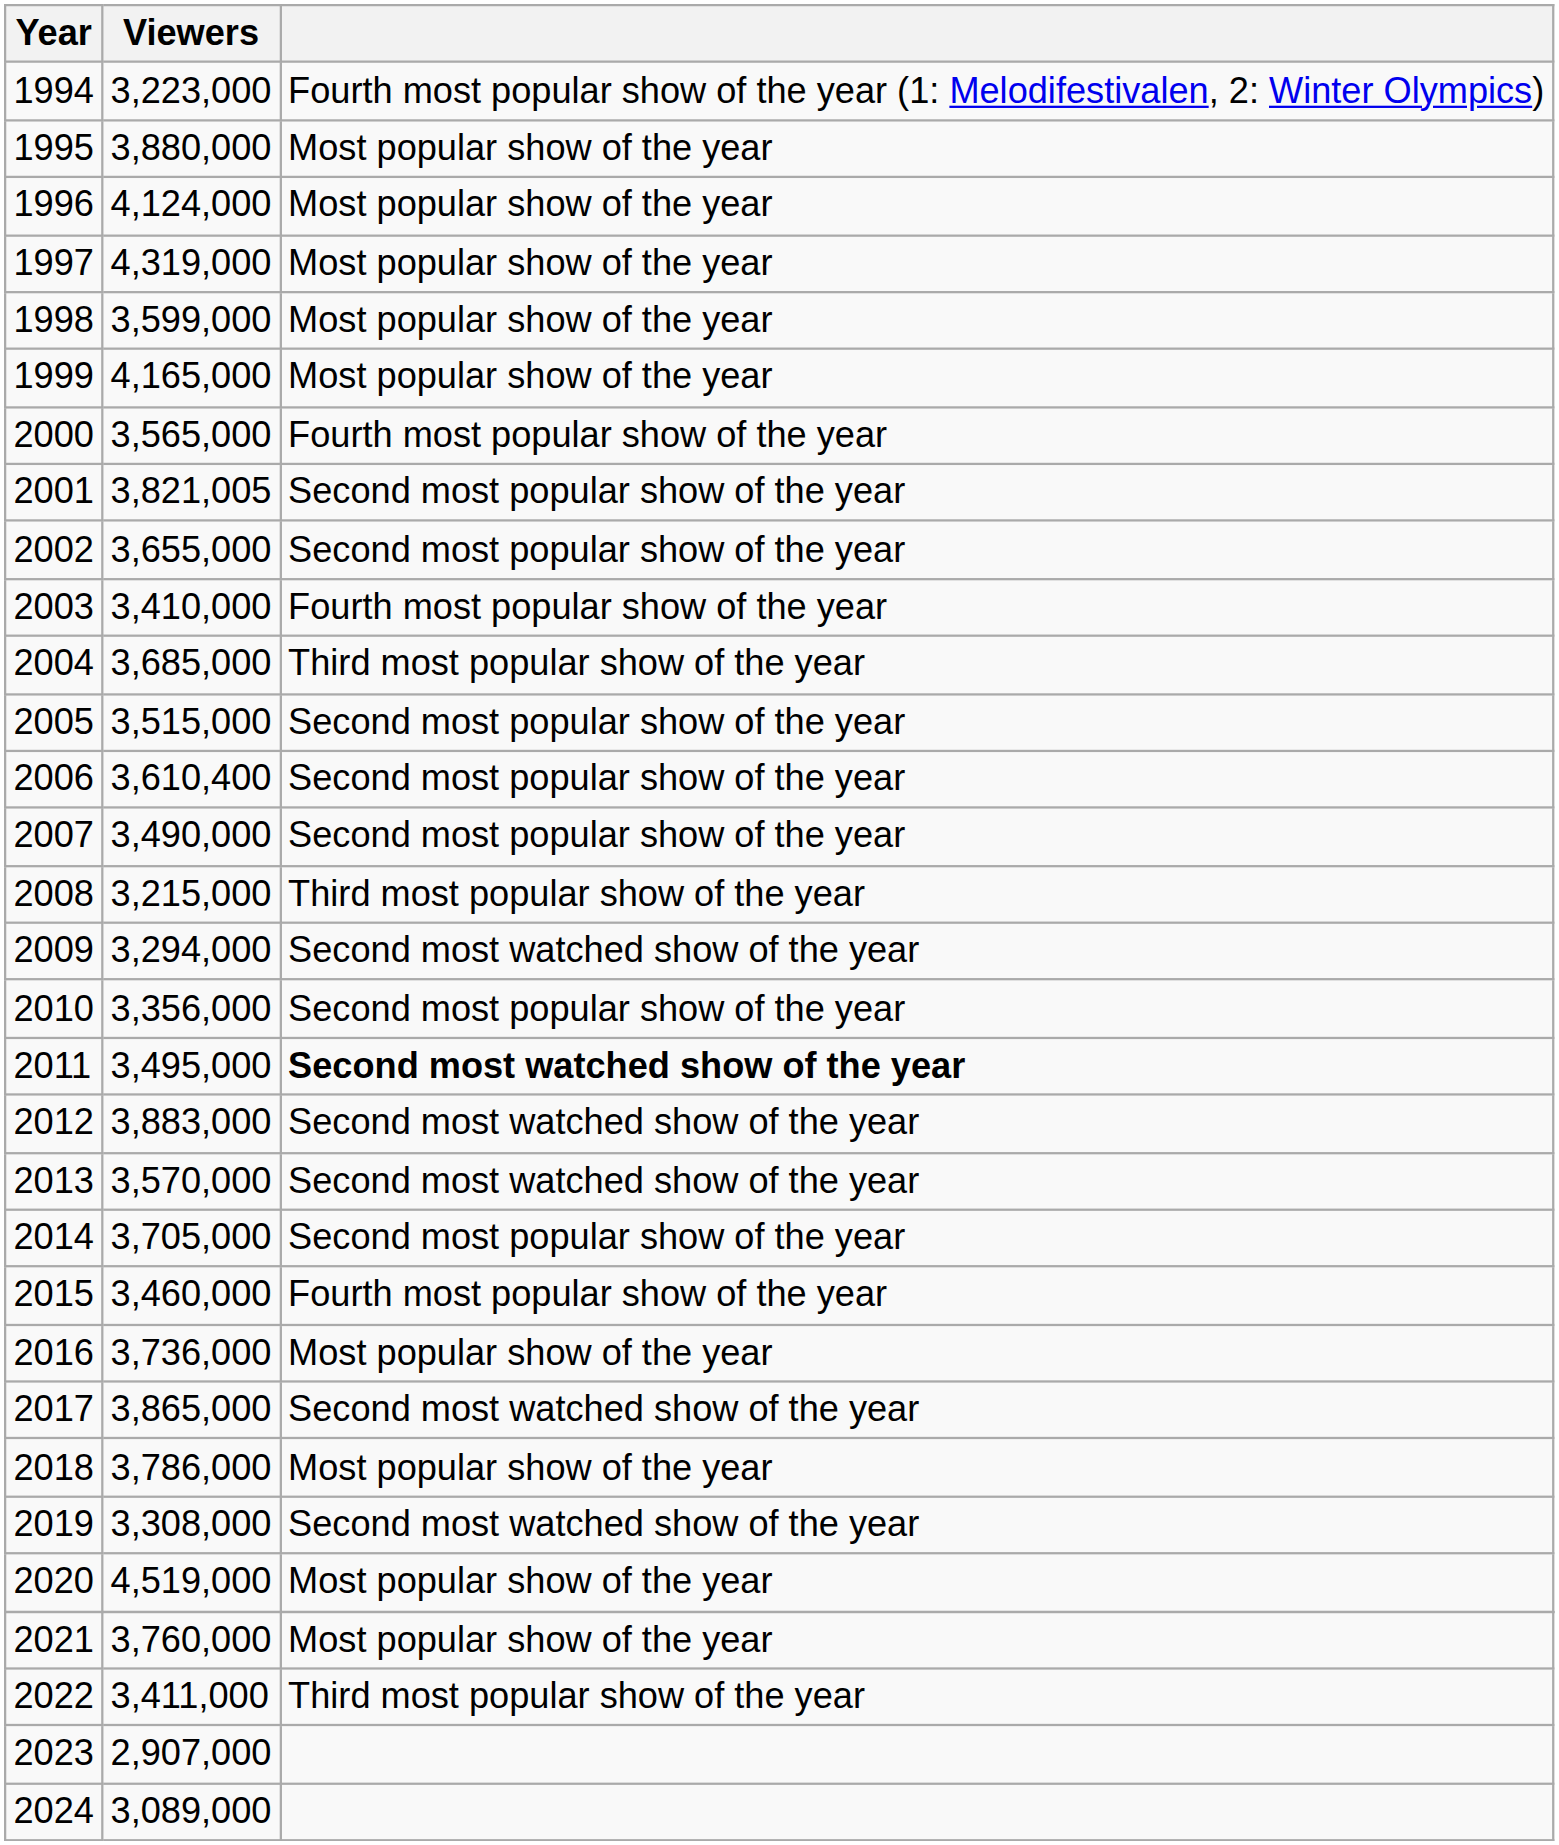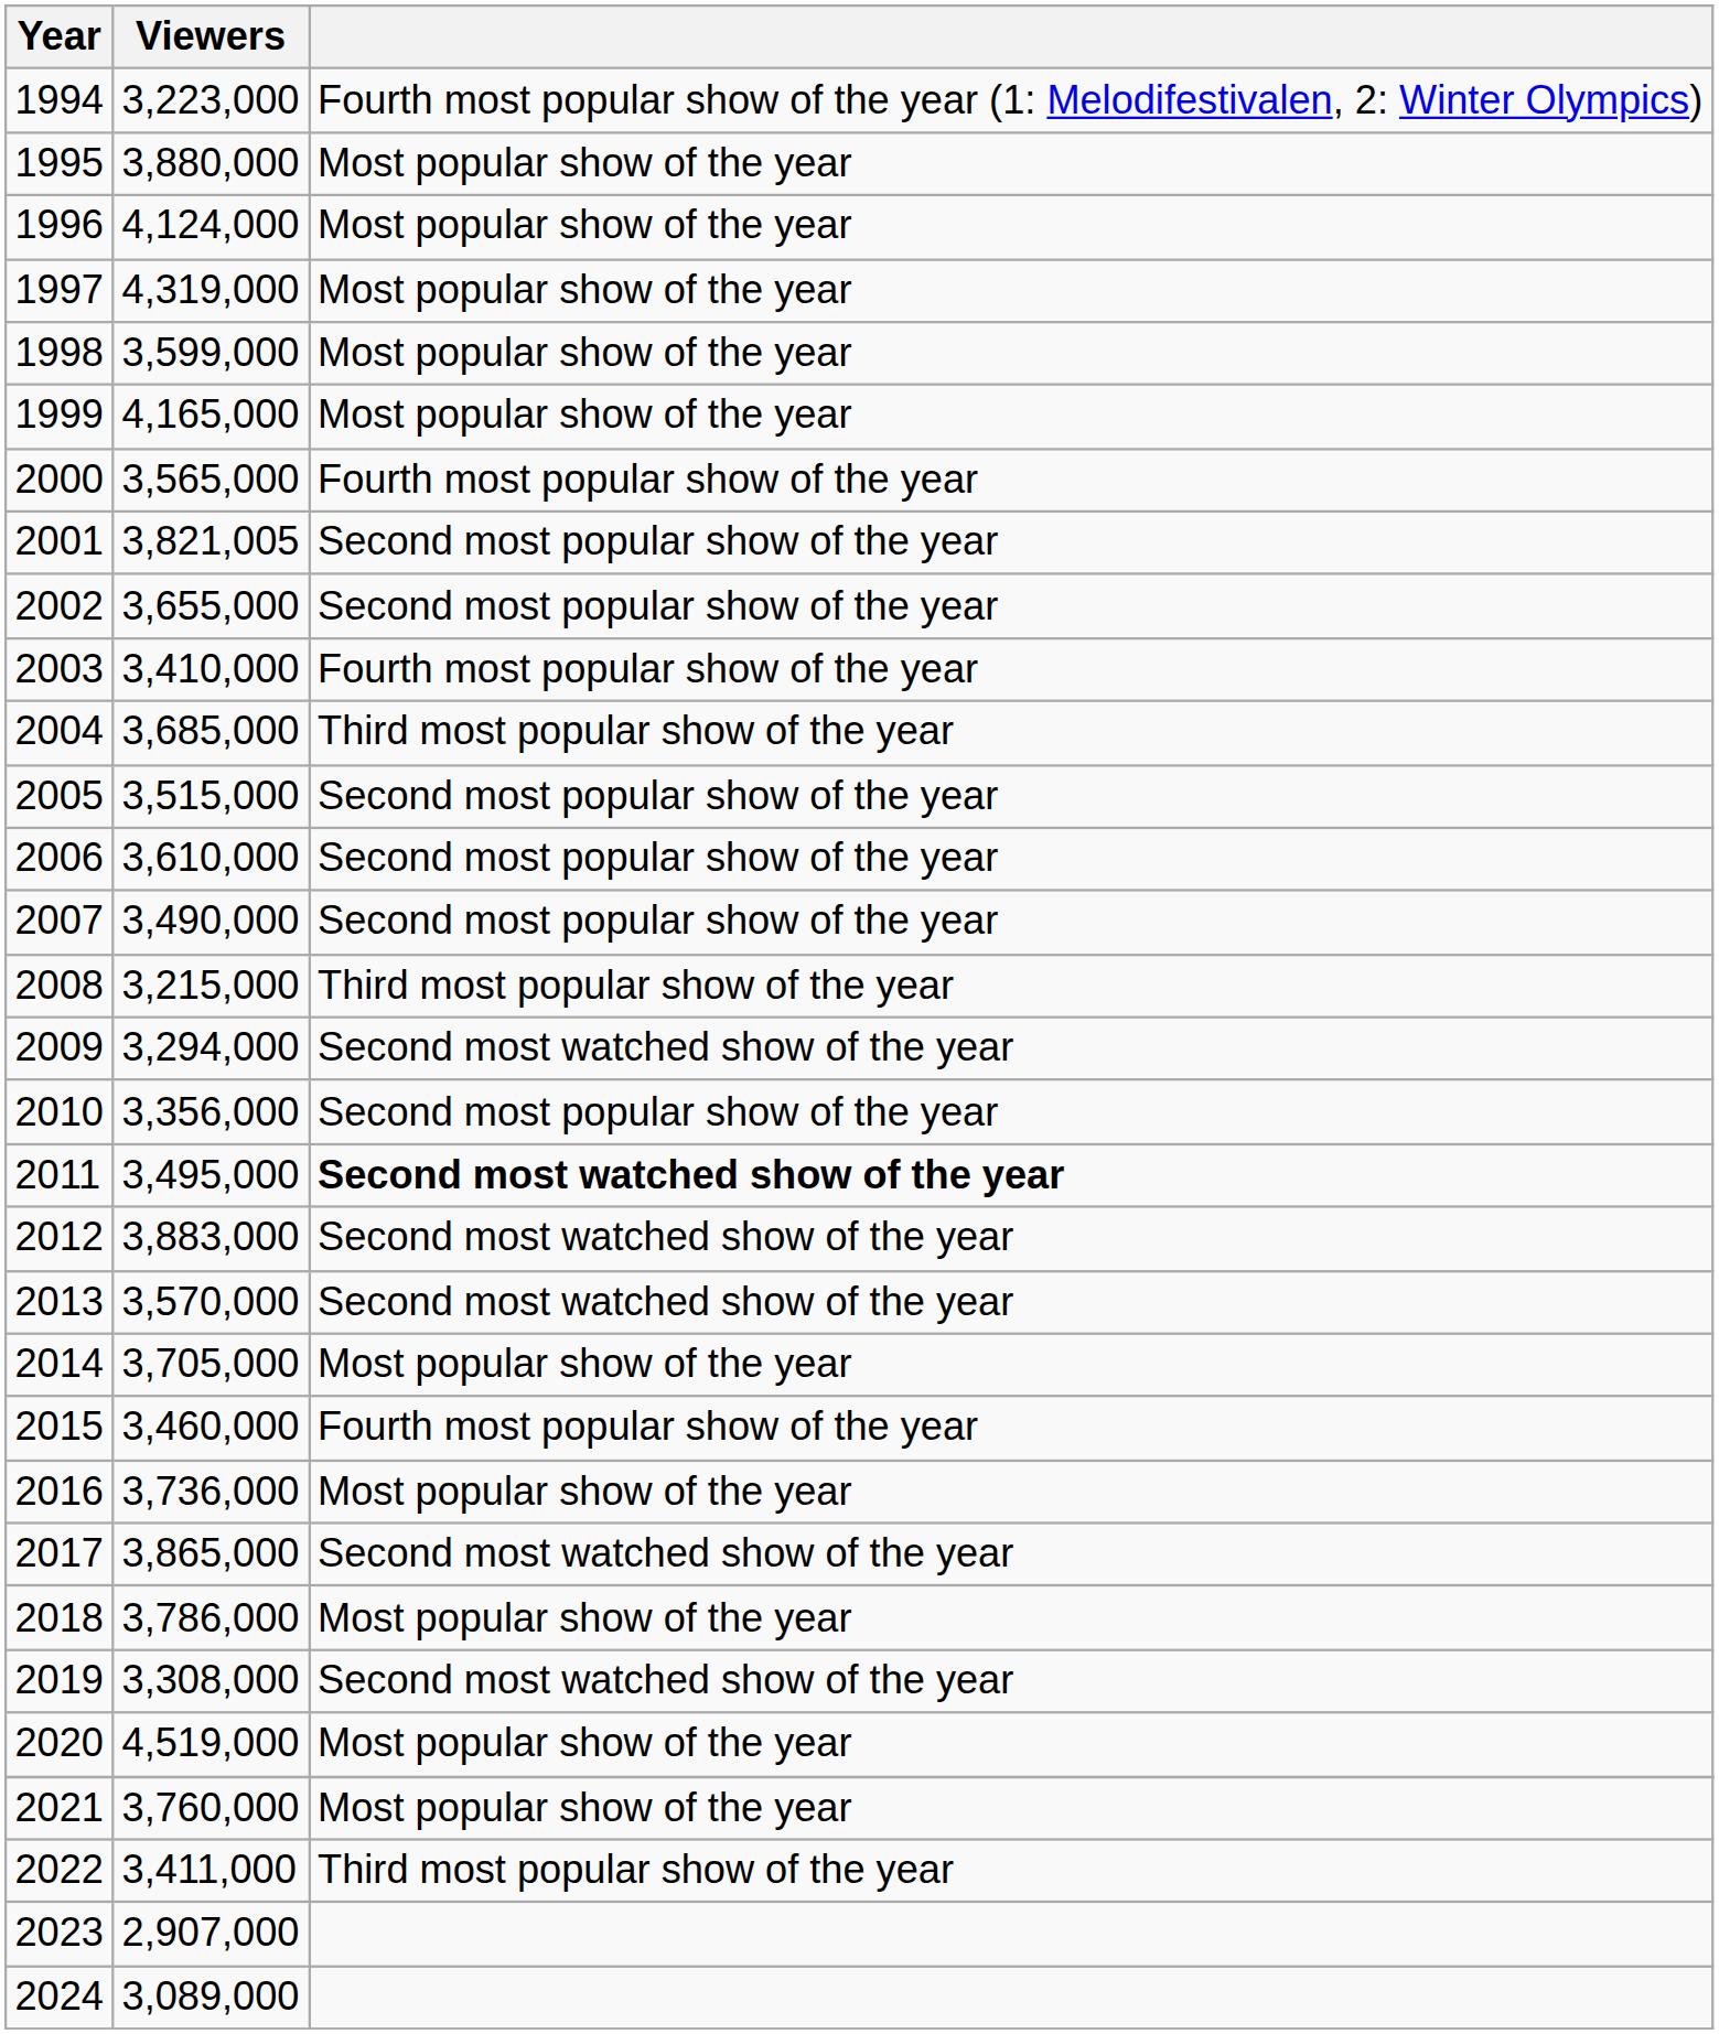 <table class="wikitable sortable">
 <tr>
 <th scope="col">Year</th>
 <th scope="col">Viewers</th>
 <th scope="col" class="unsortable"></th>
 </tr>
 <tr>
 <td>1994</td>
 <td>3,223,000</td>
 <td>Fourth most popular show of the year (1: <a href='#'>Melodifestivalen</a>, 2: <a href='#'>Winter Olympics</a>)</td>
 </tr>
 <tr>
 <td>1995</td>
 <td>3,880,000</td>
 <td>Most popular show of the year</td>
 </tr>
 <tr>
 <td>1996</td>
 <td>4,124,000</td>
 <td>Most popular show of the year</td>
 </tr>
 <tr>
 <td>1997</td>
 <td>4,319,000</td>
 <td>Most popular show of the year</td>
 </tr>
 <tr>
 <td>1998</td>
 <td>3,599,000</td>
 <td>Most popular show of the year</td>
 </tr>
 <tr>
 <td>1999</td>
 <td>4,165,000</td>
 <td>Most popular show of the year</td>
 </tr>
 <tr>
 <td>2000</td>
 <td>3,565,000</td>
 <td>Fourth most popular show of the year</td>
 </tr>
 <tr>
 <td>2001</td>
 <td>3,821,005</td>
 <td>Second most popular show of the year</td>
 </tr>
 <tr>
 <td>2002</td>
 <td>3,655,000</td>
 <td>Second most popular show of the year</td>
 </tr>
 <tr>
 <td>2003</td>
 <td>3,410,000</td>
 <td>Fourth most popular show of the year</td>
 </tr>
 <tr>
 <td>2004</td>
 <td>3,685,000</td>
 <td>Third most popular show of the year</td>
 </tr>
 <tr>
 <td>2005</td>
 <td>3,515,000</td>
 <td>Second most popular show of the year</td>
 </tr>
 <tr>
 <td>2006</td>
-<td>3,610,400</td>
+<td>3,610,000</td>
 <td>Second most popular show of the year</td>
 </tr>
 <tr>
 <td>2007</td>
 <td>3,490,000</td>
 <td>Second most popular show of the year</td>
 </tr>
 <tr>
 <td>2008</td>
 <td>3,215,000</td>
 <td>Third most popular show of the year</td>
 </tr>
 <tr>
 <td>2009</td>
 <td>3,294,000</td>
 <td>Second most watched show of the year</td>
 </tr>
 <tr>
 <td>2010</td>
 <td>3,356,000</td>
 <td>Second most popular show of the year</td>
 </tr>
 <tr>
 <td>2011</td>
 <td>3,495,000</td>
 <td><strong>Second most watched show of the year</strong></td>
 </tr>
 <tr>
 <td>2012</td>
 <td>3,883,000</td>
 <td>Second most watched show of the year</td>
 </tr>
 <tr>
 <td>2013</td>
 <td>3,570,000</td>
 <td>Second most watched show of the year</td>
 </tr>
 <tr>
 <td>2014</td>
 <td>3,705,000</td>
-<td>Second most popular show of the year</td>
+<td>Most popular show of the year</td>
 </tr>
 <tr>
 <td>2015</td>
 <td>3,460,000</td>
 <td>Fourth most popular show of the year</td>
 </tr>
 <tr>
 <td>2016</td>
 <td>3,736,000</td>
 <td>Most popular show of the year</td>
 </tr>
 <tr>
 <td>2017</td>
 <td>3,865,000</td>
 <td>Second most watched show of the year</td>
 </tr>
 <tr>
 <td>2018</td>
 <td>3,786,000</td>
 <td>Most popular show of the year</td>
 </tr>
 <tr>
 <td>2019</td>
 <td>3,308,000</td>
 <td>Second most watched show of the year</td>
 </tr>
 <tr>
 <td>2020</td>
 <td>4,519,000</td>
 <td>Most popular show of the year</td>
 </tr>
 <tr>
 </tr>
 <tr>
 <td>2021</td>
 <td>3,760,000</td>
 <td>Most popular show of the year</td>
 </tr>
 <tr>
 <td>2022</td>
 <td>3,411,000</td>
 <td>Third most popular show of the year</td>
 </tr>
 <tr>
 <td>2023</td>
 <td>2,907,000</td>
 <td></td>
 </tr>
 <tr>
 <td>2024</td>
 <td>3,089,000</td>
 <td></td>
 </tr>
 </table>
